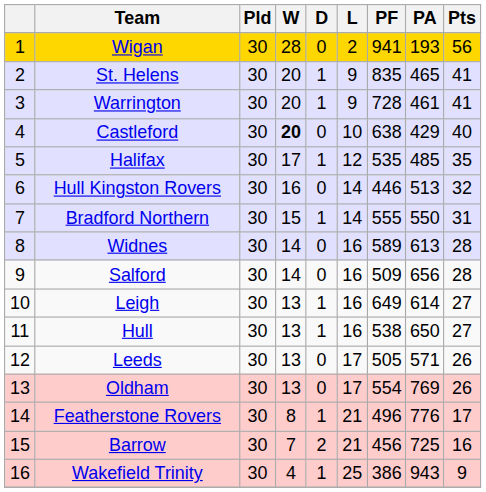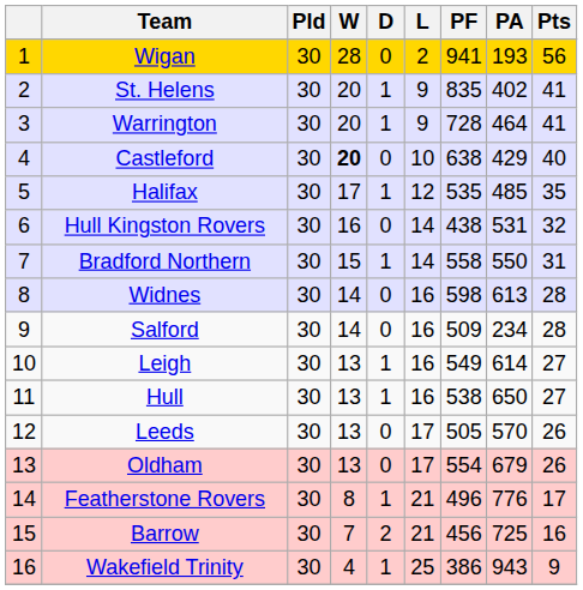 <table class="wikitable" style="text-align:center;">
 <tr>
 <th width=20 abbr="Position"></th>
 <th width=175>Team</th>
 <th width=20 abbr="Played">Pld</th>
 <th width=20 abbr="Won">W</th>
 <th width=20 abbr="Drawn">D</th>
 <th width=20 abbr="Lost">L</th>
 <th width=20 abbr=”Points For”>PF</th>
 <th width=20 abbr=”Points Against”>PA</th>
 <th width=20 abbr="Points">Pts</th>
 </tr>
 <tr>
 </tr>
 <tr align=center style="background:#FFD700;">
 <td>1</td>
 <td> <a href='#'>Wigan</a></td>
 <td>30</td>
 <td>28</td>
 <td>0</td>
 <td>2</td>
 <td>941</td>
 <td>193</td>
 <td>56</td>
 </tr>
 <tr align=center style="background:#e1e1ff;color:">
 <td>2</td>
 <td> <a href='#'>St. Helens</a></td>
 <td>30</td>
 <td>20</td>
 <td>1</td>
 <td>9</td>
 <td>835</td>
-<td>465</td>
+<td>402</td>
 <td>41</td>
 </tr>
 <tr align=center style="background:#e1e1ff;color:">
 <td>3</td>
 <td> <a href='#'>Warrington</a></td>
 <td>30</td>
 <td>20</td>
 <td>1</td>
 <td>9</td>
 <td>728</td>
-<td>461</td>
+<td>464</td>
 <td>41</td>
 </tr>
 <tr align=center style="background:#e1e1ff;color:">
 <td>4</td>
 <td> <a href='#'>Castleford</a></td>
 <td>30</td>
 <td><strong>20</strong></td>
 <td>0</td>
 <td>10</td>
 <td>638</td>
 <td>429</td>
 <td>40</td>
 </tr>
 <tr align=center style="background:#e1e1ff;color:">
 <td>5</td>
 <td> <a href='#'>Halifax</a></td>
 <td>30</td>
 <td>17</td>
 <td>1</td>
 <td>12</td>
 <td>535</td>
 <td>485</td>
 <td>35</td>
 </tr>
 <tr align=center style="background:#e1e1ff;color:">
 <td>6</td>
 <td> <a href='#'>Hull Kingston Rovers</a></td>
 <td>30</td>
 <td>16</td>
 <td>0</td>
 <td>14</td>
-<td>446</td>
-<td>513</td>
+<td>438</td>
+<td>531</td>
 <td>32</td>
 </tr>
 <tr align=center style="background:#e1e1ff;color:">
 <td>7</td>
 <td> <a href='#'>Bradford Northern</a></td>
 <td>30</td>
 <td>15</td>
 <td>1</td>
 <td>14</td>
-<td>555</td>
+<td>558</td>
 <td>550</td>
 <td>31</td>
 </tr>
 <tr align=center style="background:#e1e1ff;color:">
 <td>8</td>
 <td> <a href='#'>Widnes</a></td>
 <td>30</td>
 <td>14</td>
 <td>0</td>
 <td>16</td>
-<td>589</td>
+<td>598</td>
 <td>613</td>
 <td>28</td>
 </tr>
 <tr align=center style="background:">
 <td>9</td>
 <td> <a href='#'>Salford</a></td>
 <td>30</td>
 <td>14</td>
 <td>0</td>
 <td>16</td>
 <td>509</td>
-<td>656</td>
+<td>234</td>
 <td>28</td>
 </tr>
 <tr align=center style="background:">
 <td>10</td>
 <td> <a href='#'>Leigh</a></td>
 <td>30</td>
 <td>13</td>
 <td>1</td>
 <td>16</td>
-<td>649</td>
+<td>549</td>
 <td>614</td>
 <td>27</td>
 </tr>
 <tr align=center style="background:">
 <td>11</td>
 <td> <a href='#'>Hull</a></td>
 <td>30</td>
 <td>13</td>
 <td>1</td>
 <td>16</td>
 <td>538</td>
 <td>650</td>
 <td>27</td>
 </tr>
 <tr align=center style="background:">
 <td>12</td>
 <td> <a href='#'>Leeds</a></td>
 <td>30</td>
 <td>13</td>
 <td>0</td>
 <td>17</td>
 <td>505</td>
-<td>571</td>
+<td>570</td>
 <td>26</td>
 </tr>
 <tr align=center style="background:#FFCCCC">
 <td>13</td>
 <td> <a href='#'>Oldham</a></td>
 <td>30</td>
 <td>13</td>
 <td>0</td>
 <td>17</td>
 <td>554</td>
-<td>769</td>
+<td>679</td>
 <td>26</td>
 </tr>
 <tr align=center style="background:#FFCCCC">
 <td>14</td>
 <td> <a href='#'>Featherstone Rovers</a></td>
 <td>30</td>
 <td>8</td>
 <td>1</td>
 <td>21</td>
 <td>496</td>
 <td>776</td>
 <td>17</td>
 </tr>
 <tr align=center style="background:#FFCCCC">
 <td>15</td>
 <td> <a href='#'>Barrow</a></td>
 <td>30</td>
 <td>7</td>
 <td>2</td>
 <td>21</td>
 <td>456</td>
 <td>725</td>
 <td>16</td>
 </tr>
 <tr align=center style="background:#FFCCCC">
 <td>16</td>
 <td> <a href='#'>Wakefield Trinity</a></td>
 <td>30</td>
 <td>4</td>
 <td>1</td>
 <td>25</td>
 <td>386</td>
 <td>943</td>
 <td>9</td>
 </tr>
 <tr>
 </tr>
 </table>
